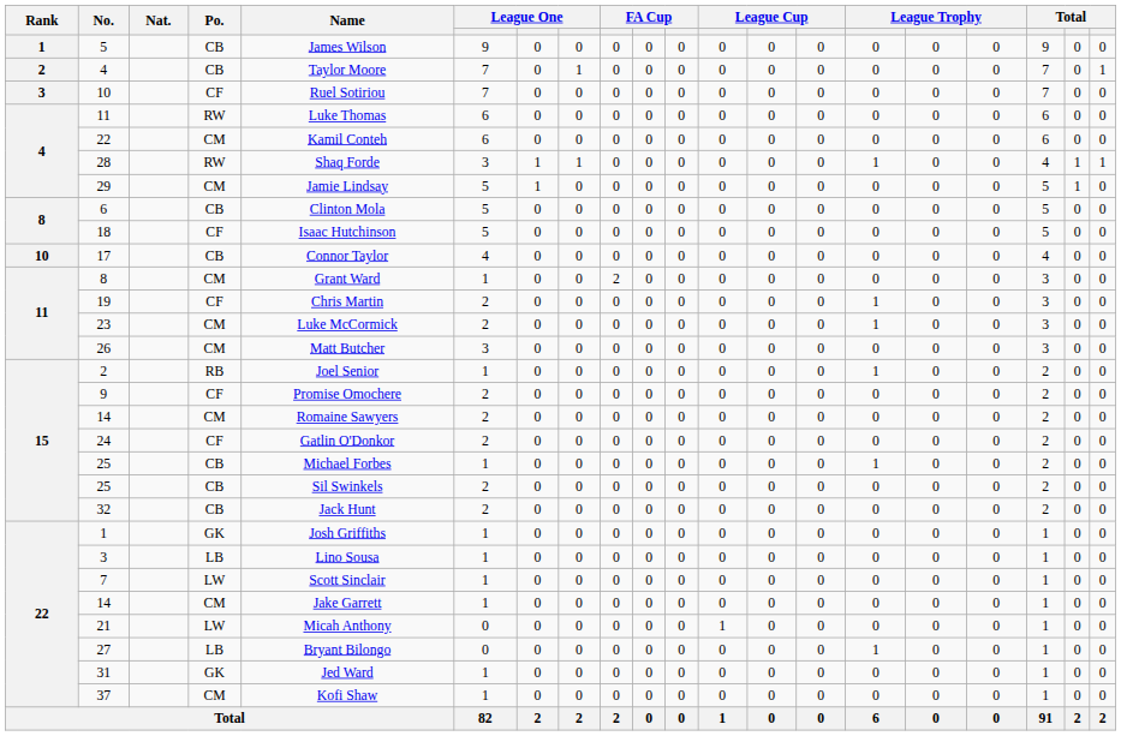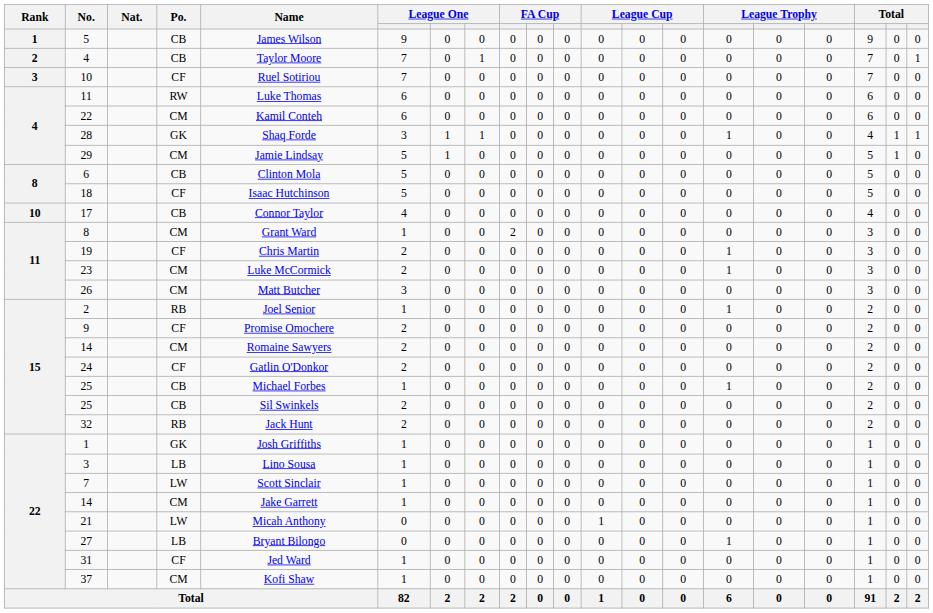 <table class="wikitable" style="text-align:center; font-size:95%; width:95%;">
 <tr>
 <th rowspan=2>Rank</th>
 <th rowspan=2>No.</th>
 <th rowspan=2>Nat.</th>
 <th rowspan=2>Po.</th>
 <th rowspan=2>Name</th>
 <th colspan=3><a href='#'>League One</a></th>
 <th colspan=3><a href='#'>FA Cup</a></th>
 <th colspan=3><a href='#'>League Cup</a></th>
 <th colspan=3><a href='#'>League Trophy</a></th>
 <th colspan=3>Total</th>
 </tr>
 <tr>
 <th></th>
 <th></th>
 <th></th>
 <th></th>
 <th></th>
 <th></th>
 <th></th>
 <th></th>
 <th></th>
 <th></th>
 <th></th>
 <th></th>
 <th></th>
 <th></th>
 <th></th>
 </tr>
 <tr>
 <th rowspan="1">1</th>
 <td>5</td>
 <td></td>
 <td>CB</td>
 <td><a href='#'>James Wilson</a></td>
 <td>9</td>
 <td>0</td>
 <td>0</td>
 <td>0</td>
 <td>0</td>
 <td>0</td>
 <td>0</td>
 <td>0</td>
 <td>0</td>
 <td>0</td>
 <td>0</td>
 <td>0</td>
 <td>9</td>
 <td>0</td>
 <td>0</td>
 </tr>
 <tr>
 <th rowspan="1">2</th>
 <td>4</td>
 <td></td>
 <td>CB</td>
 <td><a href='#'>Taylor Moore</a></td>
 <td>7</td>
 <td>0</td>
 <td>1</td>
 <td>0</td>
 <td>0</td>
 <td>0</td>
 <td>0</td>
 <td>0</td>
 <td>0</td>
 <td>0</td>
 <td>0</td>
 <td>0</td>
 <td>7</td>
 <td>0</td>
 <td>1</td>
 </tr>
 <tr>
 <th rowspan="1">3</th>
 <td>10</td>
 <td></td>
 <td>CF</td>
 <td><a href='#'>Ruel Sotiriou</a></td>
 <td>7</td>
 <td>0</td>
 <td>0</td>
 <td>0</td>
 <td>0</td>
 <td>0</td>
 <td>0</td>
 <td>0</td>
 <td>0</td>
 <td>0</td>
 <td>0</td>
 <td>0</td>
 <td>7</td>
 <td>0</td>
 <td>0</td>
 </tr>
 <tr>
 <th rowspan="4">4</th>
 <td>11</td>
 <td></td>
 <td>RW</td>
 <td><a href='#'>Luke Thomas</a></td>
 <td>6</td>
 <td>0</td>
 <td>0</td>
 <td>0</td>
 <td>0</td>
 <td>0</td>
 <td>0</td>
 <td>0</td>
 <td>0</td>
 <td>0</td>
 <td>0</td>
 <td>0</td>
 <td>6</td>
 <td>0</td>
 <td>0</td>
 </tr>
 <tr>
 <td>22</td>
 <td></td>
 <td>CM</td>
 <td><a href='#'>Kamil Conteh</a></td>
 <td>6</td>
 <td>0</td>
 <td>0</td>
 <td>0</td>
 <td>0</td>
 <td>0</td>
 <td>0</td>
 <td>0</td>
 <td>0</td>
 <td>0</td>
 <td>0</td>
 <td>0</td>
 <td>6</td>
 <td>0</td>
 <td>0</td>
 </tr>
 <tr>
 <td>28</td>
 <td></td>
-<td>RW</td>
+<td>GK</td>
 <td><a href='#'>Shaq Forde</a></td>
 <td>3</td>
 <td>1</td>
 <td>1</td>
 <td>0</td>
 <td>0</td>
 <td>0</td>
 <td>0</td>
 <td>0</td>
 <td>0</td>
 <td>1</td>
 <td>0</td>
 <td>0</td>
 <td>4</td>
 <td>1</td>
 <td>1</td>
 </tr>
 <tr>
 <td>29</td>
 <td></td>
 <td>CM</td>
 <td><a href='#'>Jamie Lindsay</a></td>
 <td>5</td>
 <td>1</td>
 <td>0</td>
 <td>0</td>
 <td>0</td>
 <td>0</td>
 <td>0</td>
 <td>0</td>
 <td>0</td>
 <td>0</td>
 <td>0</td>
 <td>0</td>
 <td>5</td>
 <td>1</td>
 <td>0</td>
 </tr>
 <tr>
 <th rowspan="2">8</th>
 <td>6</td>
 <td></td>
 <td>CB</td>
 <td><a href='#'>Clinton Mola</a></td>
 <td>5</td>
 <td>0</td>
 <td>0</td>
 <td>0</td>
 <td>0</td>
 <td>0</td>
 <td>0</td>
 <td>0</td>
 <td>0</td>
 <td>0</td>
 <td>0</td>
 <td>0</td>
 <td>5</td>
 <td>0</td>
 <td>0</td>
 </tr>
 <tr>
 <td>18</td>
 <td></td>
 <td>CF</td>
 <td><a href='#'>Isaac Hutchinson</a></td>
 <td>5</td>
 <td>0</td>
 <td>0</td>
 <td>0</td>
 <td>0</td>
 <td>0</td>
 <td>0</td>
 <td>0</td>
 <td>0</td>
 <td>0</td>
 <td>0</td>
 <td>0</td>
 <td>5</td>
 <td>0</td>
 <td>0</td>
 </tr>
 <tr>
 <th rowspan="1">10</th>
 <td>17</td>
 <td></td>
 <td>CB</td>
 <td><a href='#'>Connor Taylor</a></td>
 <td>4</td>
 <td>0</td>
 <td>0</td>
 <td>0</td>
 <td>0</td>
 <td>0</td>
 <td>0</td>
 <td>0</td>
 <td>0</td>
 <td>0</td>
 <td>0</td>
 <td>0</td>
 <td>4</td>
 <td>0</td>
 <td>0</td>
 </tr>
 <tr>
 <th rowspan="4">11</th>
 <td>8</td>
 <td></td>
 <td>CM</td>
 <td><a href='#'>Grant Ward</a></td>
 <td>1</td>
 <td>0</td>
 <td>0</td>
 <td>2</td>
 <td>0</td>
 <td>0</td>
 <td>0</td>
 <td>0</td>
 <td>0</td>
 <td>0</td>
 <td>0</td>
 <td>0</td>
 <td>3</td>
 <td>0</td>
 <td>0</td>
 </tr>
 <tr>
 <td>19</td>
 <td></td>
 <td>CF</td>
 <td><a href='#'>Chris Martin</a></td>
 <td>2</td>
 <td>0</td>
 <td>0</td>
 <td>0</td>
 <td>0</td>
 <td>0</td>
 <td>0</td>
 <td>0</td>
 <td>0</td>
 <td>1</td>
 <td>0</td>
 <td>0</td>
 <td>3</td>
 <td>0</td>
 <td>0</td>
 </tr>
 <tr>
 <td>23</td>
 <td></td>
 <td>CM</td>
 <td><a href='#'>Luke McCormick</a></td>
 <td>2</td>
 <td>0</td>
 <td>0</td>
 <td>0</td>
 <td>0</td>
 <td>0</td>
 <td>0</td>
 <td>0</td>
 <td>0</td>
 <td>1</td>
 <td>0</td>
 <td>0</td>
 <td>3</td>
 <td>0</td>
 <td>0</td>
 </tr>
 <tr>
 <td>26</td>
 <td></td>
 <td>CM</td>
 <td><a href='#'>Matt Butcher</a></td>
 <td>3</td>
 <td>0</td>
 <td>0</td>
 <td>0</td>
 <td>0</td>
 <td>0</td>
 <td>0</td>
 <td>0</td>
 <td>0</td>
 <td>0</td>
 <td>0</td>
 <td>0</td>
 <td>3</td>
 <td>0</td>
 <td>0</td>
 </tr>
 <tr>
 <th rowspan="7">15</th>
 <td>2</td>
 <td></td>
 <td>RB</td>
 <td><a href='#'>Joel Senior</a></td>
 <td>1</td>
 <td>0</td>
 <td>0</td>
 <td>0</td>
 <td>0</td>
 <td>0</td>
 <td>0</td>
 <td>0</td>
 <td>0</td>
 <td>1</td>
 <td>0</td>
 <td>0</td>
 <td>2</td>
 <td>0</td>
 <td>0</td>
 </tr>
 <tr>
 <td>9</td>
 <td></td>
 <td>CF</td>
 <td><a href='#'>Promise Omochere</a></td>
 <td>2</td>
 <td>0</td>
 <td>0</td>
 <td>0</td>
 <td>0</td>
 <td>0</td>
 <td>0</td>
 <td>0</td>
 <td>0</td>
 <td>0</td>
 <td>0</td>
 <td>0</td>
 <td>2</td>
 <td>0</td>
 <td>0</td>
 </tr>
 <tr>
 <td>14</td>
 <td></td>
 <td>CM</td>
 <td><a href='#'>Romaine Sawyers</a></td>
 <td>2</td>
 <td>0</td>
 <td>0</td>
 <td>0</td>
 <td>0</td>
 <td>0</td>
 <td>0</td>
 <td>0</td>
 <td>0</td>
 <td>0</td>
 <td>0</td>
 <td>0</td>
 <td>2</td>
 <td>0</td>
 <td>0</td>
 </tr>
 <tr>
 <td>24</td>
 <td></td>
 <td>CF</td>
 <td><a href='#'>Gatlin O'Donkor</a></td>
 <td>2</td>
 <td>0</td>
 <td>0</td>
 <td>0</td>
 <td>0</td>
 <td>0</td>
 <td>0</td>
 <td>0</td>
 <td>0</td>
 <td>0</td>
 <td>0</td>
 <td>0</td>
 <td>2</td>
 <td>0</td>
 <td>0</td>
 </tr>
 <tr>
 <td>25</td>
 <td></td>
 <td>CB</td>
 <td><a href='#'>Michael Forbes</a></td>
 <td>1</td>
 <td>0</td>
 <td>0</td>
 <td>0</td>
 <td>0</td>
 <td>0</td>
 <td>0</td>
 <td>0</td>
 <td>0</td>
 <td>1</td>
 <td>0</td>
 <td>0</td>
 <td>2</td>
 <td>0</td>
 <td>0</td>
 </tr>
 <tr>
 <td>25</td>
 <td></td>
 <td>CB</td>
 <td><a href='#'>Sil Swinkels</a></td>
 <td>2</td>
 <td>0</td>
 <td>0</td>
 <td>0</td>
 <td>0</td>
 <td>0</td>
 <td>0</td>
 <td>0</td>
 <td>0</td>
 <td>0</td>
 <td>0</td>
 <td>0</td>
 <td>2</td>
 <td>0</td>
 <td>0</td>
 </tr>
 <tr>
 <td>32</td>
 <td></td>
-<td>CB</td>
+<td>RB</td>
 <td><a href='#'>Jack Hunt</a></td>
 <td>2</td>
 <td>0</td>
 <td>0</td>
 <td>0</td>
 <td>0</td>
 <td>0</td>
 <td>0</td>
 <td>0</td>
 <td>0</td>
 <td>0</td>
 <td>0</td>
 <td>0</td>
 <td>2</td>
 <td>0</td>
 <td>0</td>
 </tr>
 <tr>
 <th rowspan="8">22</th>
 <td>1</td>
 <td></td>
 <td>GK</td>
 <td><a href='#'>Josh Griffiths</a></td>
 <td>1</td>
 <td>0</td>
 <td>0</td>
 <td>0</td>
 <td>0</td>
 <td>0</td>
 <td>0</td>
 <td>0</td>
 <td>0</td>
 <td>0</td>
 <td>0</td>
 <td>0</td>
 <td>1</td>
 <td>0</td>
 <td>0</td>
 </tr>
 <tr>
 <td>3</td>
 <td></td>
 <td>LB</td>
 <td><a href='#'>Lino Sousa</a></td>
 <td>1</td>
 <td>0</td>
 <td>0</td>
 <td>0</td>
 <td>0</td>
 <td>0</td>
 <td>0</td>
 <td>0</td>
 <td>0</td>
 <td>0</td>
 <td>0</td>
 <td>0</td>
 <td>1</td>
 <td>0</td>
 <td>0</td>
 </tr>
 <tr>
 <td>7</td>
 <td></td>
 <td>LW</td>
 <td><a href='#'>Scott Sinclair</a></td>
 <td>1</td>
 <td>0</td>
 <td>0</td>
 <td>0</td>
 <td>0</td>
 <td>0</td>
 <td>0</td>
 <td>0</td>
 <td>0</td>
 <td>0</td>
 <td>0</td>
 <td>0</td>
 <td>1</td>
 <td>0</td>
 <td>0</td>
 </tr>
 <tr>
 <td>14</td>
 <td></td>
 <td>CM</td>
 <td><a href='#'>Jake Garrett</a></td>
 <td>1</td>
 <td>0</td>
 <td>0</td>
 <td>0</td>
 <td>0</td>
 <td>0</td>
 <td>0</td>
 <td>0</td>
 <td>0</td>
 <td>0</td>
 <td>0</td>
 <td>0</td>
 <td>1</td>
 <td>0</td>
 <td>0</td>
 </tr>
 <tr>
 <td>21</td>
 <td></td>
 <td>LW</td>
 <td><a href='#'>Micah Anthony</a></td>
 <td>0</td>
 <td>0</td>
 <td>0</td>
 <td>0</td>
 <td>0</td>
 <td>0</td>
 <td>1</td>
 <td>0</td>
 <td>0</td>
 <td>0</td>
 <td>0</td>
 <td>0</td>
 <td>1</td>
 <td>0</td>
 <td>0</td>
 </tr>
 <tr>
 <td>27</td>
 <td></td>
 <td>LB</td>
 <td><a href='#'>Bryant Bilongo</a></td>
 <td>0</td>
 <td>0</td>
 <td>0</td>
 <td>0</td>
 <td>0</td>
 <td>0</td>
 <td>0</td>
 <td>0</td>
 <td>0</td>
 <td>1</td>
 <td>0</td>
 <td>0</td>
 <td>1</td>
 <td>0</td>
 <td>0</td>
 </tr>
 <tr>
 <td>31</td>
 <td></td>
-<td>GK</td>
+<td>CF</td>
 <td><a href='#'>Jed Ward</a></td>
 <td>1</td>
 <td>0</td>
 <td>0</td>
 <td>0</td>
 <td>0</td>
 <td>0</td>
 <td>0</td>
 <td>0</td>
 <td>0</td>
 <td>0</td>
 <td>0</td>
 <td>0</td>
 <td>1</td>
 <td>0</td>
 <td>0</td>
 </tr>
 <tr>
 <td>37</td>
 <td></td>
 <td>CM</td>
 <td><a href='#'>Kofi Shaw</a></td>
 <td>1</td>
 <td>0</td>
 <td>0</td>
 <td>0</td>
 <td>0</td>
 <td>0</td>
 <td>0</td>
 <td>0</td>
 <td>0</td>
 <td>0</td>
 <td>0</td>
 <td>0</td>
 <td>1</td>
 <td>0</td>
 <td>0</td>
 </tr>
 <tr>
 <th colspan="5">Total</th>
 <th>82</th>
 <th>2</th>
 <th>2</th>
 <th>2</th>
 <th>0</th>
 <th>0</th>
 <th>1</th>
 <th>0</th>
 <th>0</th>
 <th>6</th>
 <th>0</th>
 <th>0</th>
 <th>91</th>
 <th>2</th>
 <th>2</th>
 </tr>
 </table>
